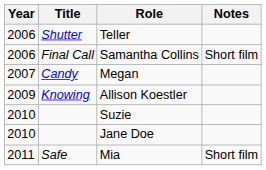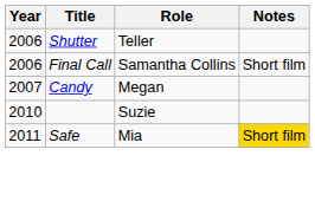 <table class="wikitable sortable">
 <tr>
 <th>Year</th>
 <th>Title</th>
 <th>Role</th>
 <th class="unsortable">Notes</th>
 </tr>
 <tr>
 <td>2006</td>
 <td><em><a href='#'>Shutter</a></em></td>
 <td>Teller</td>
 <td></td>
 </tr>
 <tr>
 <td>2006</td>
 <td><em>Final Call</em></td>
 <td>Samantha Collins</td>
 <td>Short film</td>
 </tr>
 <tr>
 <td>2007</td>
 <td><em><a href='#'>Candy</a></em></td>
 <td>Megan</td>
 <td></td>
 </tr>
 <tr>
-<td>2009</td>
-<td><em><a href='#'>Knowing</a></em></td>
-<td>Allison Koestler</td>
-<td></td>
-</tr>
-<tr>
 <td>2010</td>
 <td><em></em></td>
 <td>Suzie</td>
 <td></td>
 </tr>
 <tr>
-<td>2010</td>
-<td><em></em></td>
-<td>Jane Doe</td>
-<td></td>
-</tr>
-<tr>
 <td>2011</td>
 <td><em>Safe</em></td>
 <td>Mia</td>
-<td>Short film</td>
+<td style="background: gold;">Short film</td>
 </tr>
 </table>
